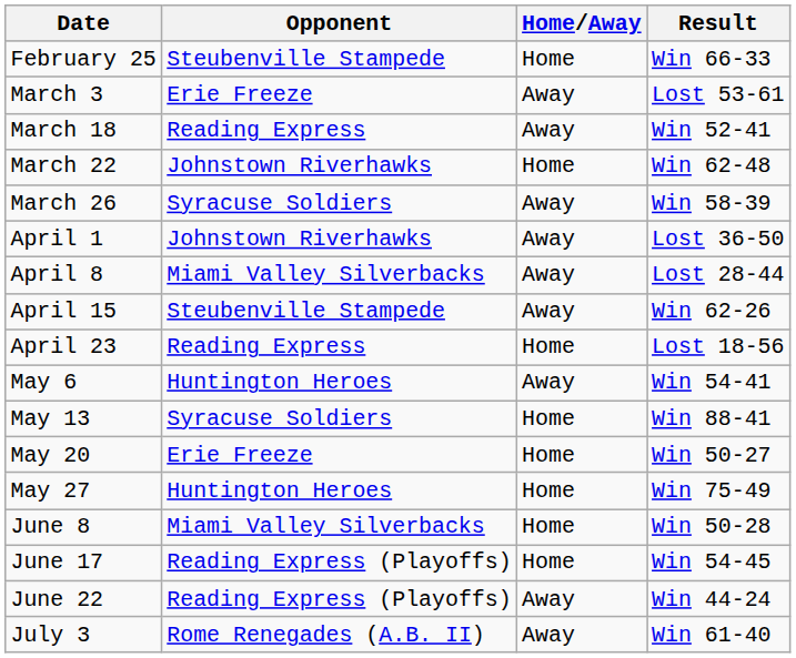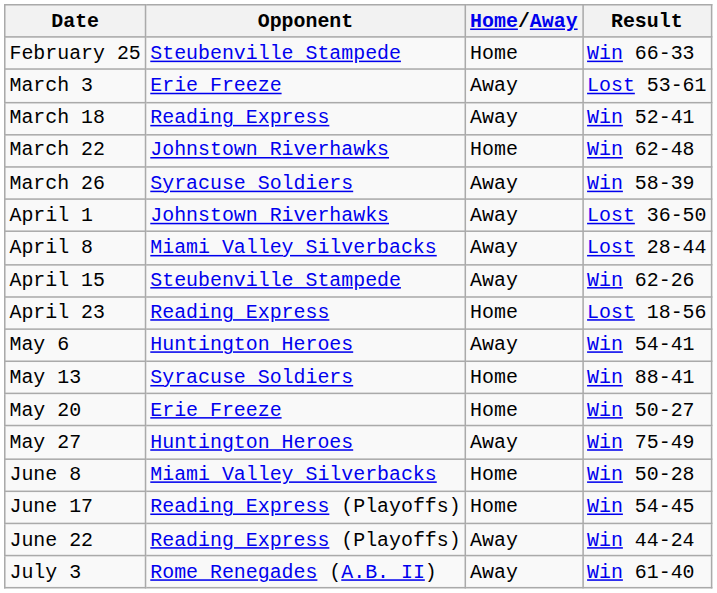 <table class="wikitable">
 <tr>
 <th>Date</th>
 <th>Opponent</th>
 <th><a href='#'>Home</a>/<a href='#'>Away</a></th>
 <th>Result</th>
 </tr>
 <tr>
 <td>February 25</td>
 <td><a href='#'>Steubenville Stampede</a></td>
 <td>Home</td>
 <td><a href='#'>Win</a> 66-33</td>
 </tr>
 <tr>
 <td>March 3</td>
 <td><a href='#'>Erie Freeze</a></td>
 <td>Away</td>
 <td><a href='#'>Lost</a> 53-61</td>
 </tr>
 <tr>
 <td>March 18</td>
 <td><a href='#'>Reading Express</a></td>
 <td>Away</td>
 <td><a href='#'>Win</a> 52-41</td>
 </tr>
 <tr>
 <td>March 22</td>
 <td><a href='#'>Johnstown Riverhawks</a></td>
 <td>Home</td>
 <td><a href='#'>Win</a> 62-48</td>
 </tr>
 <tr>
 <td>March 26</td>
 <td><a href='#'>Syracuse Soldiers</a></td>
 <td>Away</td>
 <td><a href='#'>Win</a> 58-39</td>
 </tr>
 <tr>
 <td>April 1</td>
 <td><a href='#'>Johnstown Riverhawks</a></td>
 <td>Away</td>
 <td><a href='#'>Lost</a> 36-50</td>
 </tr>
 <tr>
 <td>April 8</td>
 <td><a href='#'>Miami Valley Silverbacks</a></td>
 <td>Away</td>
 <td><a href='#'>Lost</a> 28-44</td>
 </tr>
 <tr>
 <td>April 15</td>
 <td><a href='#'>Steubenville Stampede</a></td>
 <td>Away</td>
 <td><a href='#'>Win</a> 62-26</td>
 </tr>
 <tr>
 <td>April 23</td>
 <td><a href='#'>Reading Express</a></td>
 <td>Home</td>
 <td><a href='#'>Lost</a> 18-56</td>
 </tr>
 <tr>
 <td>May 6</td>
 <td><a href='#'>Huntington Heroes</a></td>
 <td>Away</td>
 <td><a href='#'>Win</a> 54-41</td>
 </tr>
 <tr>
 <td>May 13</td>
 <td><a href='#'>Syracuse Soldiers</a></td>
 <td>Home</td>
 <td><a href='#'>Win</a> 88-41</td>
 </tr>
 <tr>
 <td>May 20</td>
 <td><a href='#'>Erie Freeze</a></td>
 <td>Home</td>
 <td><a href='#'>Win</a> 50-27</td>
 </tr>
 <tr>
 <td>May 27</td>
 <td><a href='#'>Huntington Heroes</a></td>
-<td>Home</td>
+<td>Away</td>
 <td><a href='#'>Win</a> 75-49</td>
 </tr>
 <tr>
 <td>June 8</td>
 <td><a href='#'>Miami Valley Silverbacks</a></td>
 <td>Home</td>
 <td><a href='#'>Win</a> 50-28</td>
 </tr>
 <tr>
 <td>June 17</td>
 <td><a href='#'>Reading Express</a> (Playoffs)</td>
 <td>Home</td>
 <td><a href='#'>Win</a> 54-45</td>
 </tr>
 <tr>
 <td>June 22</td>
 <td><a href='#'>Reading Express</a> (Playoffs)</td>
 <td>Away</td>
 <td><a href='#'>Win</a> 44-24</td>
 </tr>
 <tr>
 <td>July 3</td>
 <td><a href='#'>Rome Renegades</a> (<a href='#'>A.B. II</a>)</td>
 <td>Away</td>
 <td><a href='#'>Win</a> 61-40</td>
 </tr>
 </table>
